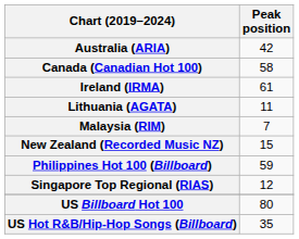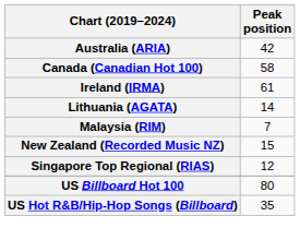 <table class="wikitable sortable plainrowheaders" style="text-align:center">
 <tr>
 <th scope="col">Chart (2019–2024)</th>
 <th scope="col">Peak<br>position</th>
 </tr>
 <tr>
 <th scope="row">Australia (<a href='#'>ARIA</a>)</th>
 <td>42</td>
 </tr>
 <tr>
 <th scope="row">Canada (<a href='#'>Canadian Hot 100</a>)</th>
 <td>58</td>
 </tr>
 <tr>
 <th scope="row">Ireland (<a href='#'>IRMA</a>)</th>
 <td>61</td>
 </tr>
 <tr>
 <th scope="row">Lithuania (<a href='#'>AGATA</a>)</th>
-<td>11</td>
+<td>14</td>
 </tr>
 <tr>
 <th scope="row">Malaysia (<a href='#'>RIM</a>)</th>
 <td>7</td>
 </tr>
 <tr>
 <th scope="row">New Zealand (<a href='#'>Recorded Music NZ</a>)</th>
 <td>15</td>
-</tr>
-<tr>
-<th scope="row"><a href='#'>Philippines Hot 100</a> (<em><a href='#'>Billboard</a></em>)</th>
-<td>59</td>
 </tr>
 <tr>
 <th scope="row">Singapore Top Regional (<a href='#'>RIAS</a>)</th>
 <td>12</td>
 </tr>
 <tr>
 </tr>
 <tr>
 <th scope="row">US <a href='#'><em>Billboard</em> Hot 100</a></th>
 <td>80</td>
 </tr>
 <tr>
 <th scope="row">US <a href='#'>Hot R&B/Hip-Hop Songs</a> (<em><a href='#'>Billboard</a></em>)</th>
 <td>35</td>
 </tr>
 </table>
